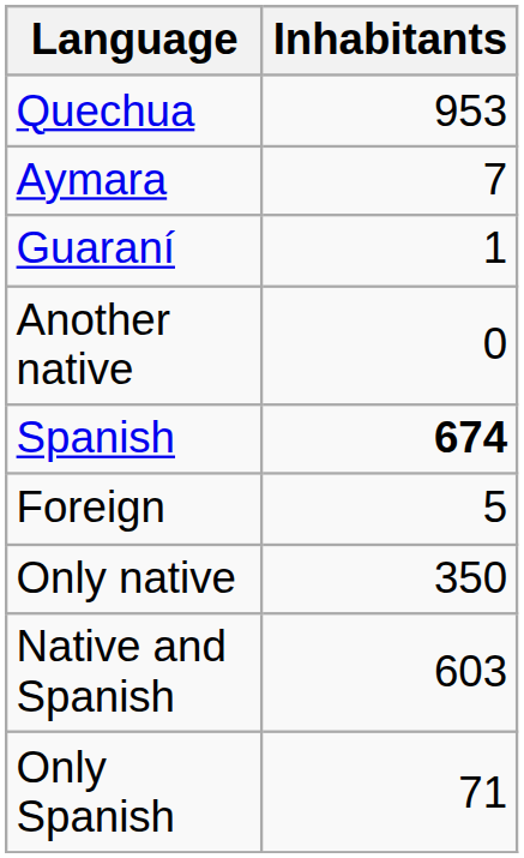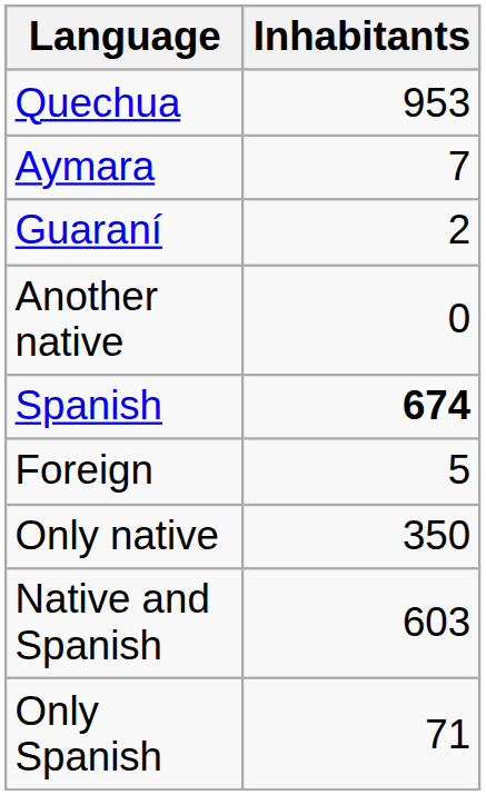 <table class="wikitable" border="1" style="width:30%;" border="1">
 <tr bgcolor=silver>
 <th><strong>Language</strong></th>
 <th><strong>Inhabitants</strong></th>
 </tr>
 <tr>
 <td><a href='#'>Quechua</a></td>
 <td align="right">953</td>
 </tr>
 <tr>
 <td><a href='#'>Aymara</a></td>
 <td align="right">7</td>
 </tr>
 <tr>
 <td><a href='#'>Guaraní</a></td>
-<td align="right">1</td>
+<td align="right">2</td>
 </tr>
 <tr>
 <td>Another native</td>
 <td align="right">0</td>
 </tr>
 <tr>
 <td><a href='#'>Spanish</a></td>
 <td align="right"><strong>674</strong></td>
 </tr>
 <tr>
 <td>Foreign</td>
 <td align="right">5</td>
 </tr>
 <tr>
 <td>Only native</td>
 <td align="right">350</td>
 </tr>
 <tr>
 <td>Native and Spanish</td>
 <td align="right">603</td>
 </tr>
 <tr>
 <td>Only Spanish</td>
 <td align="right">71</td>
 </tr>
 <tr>
 </tr>
 </table>
